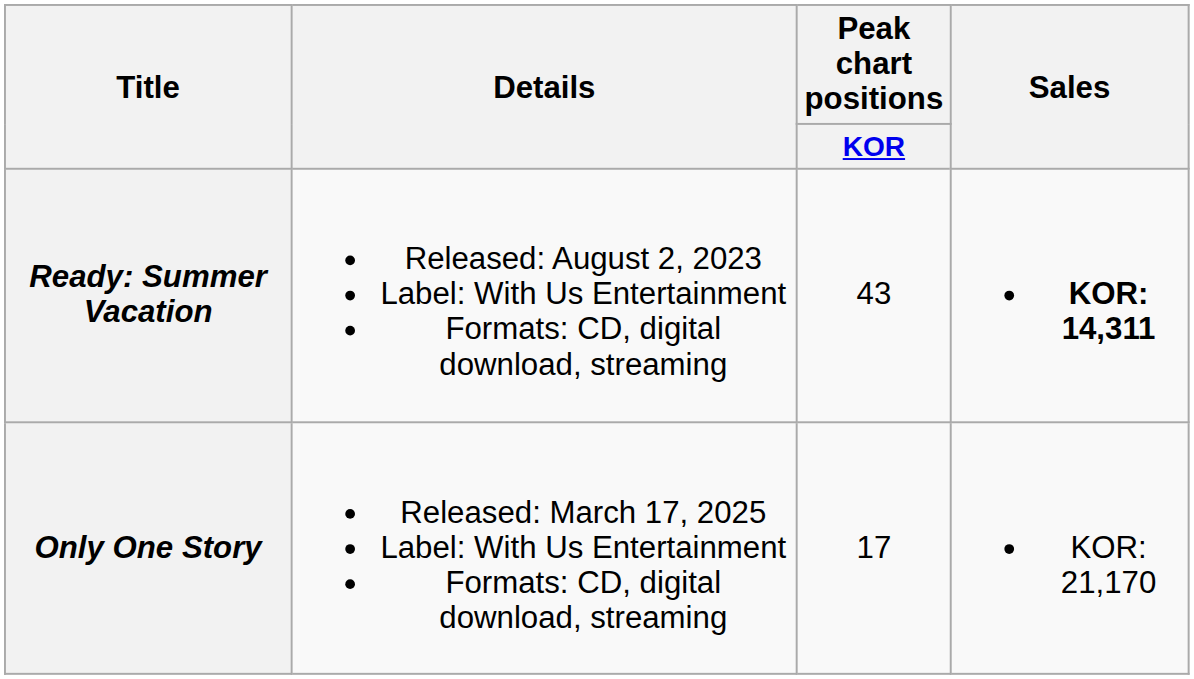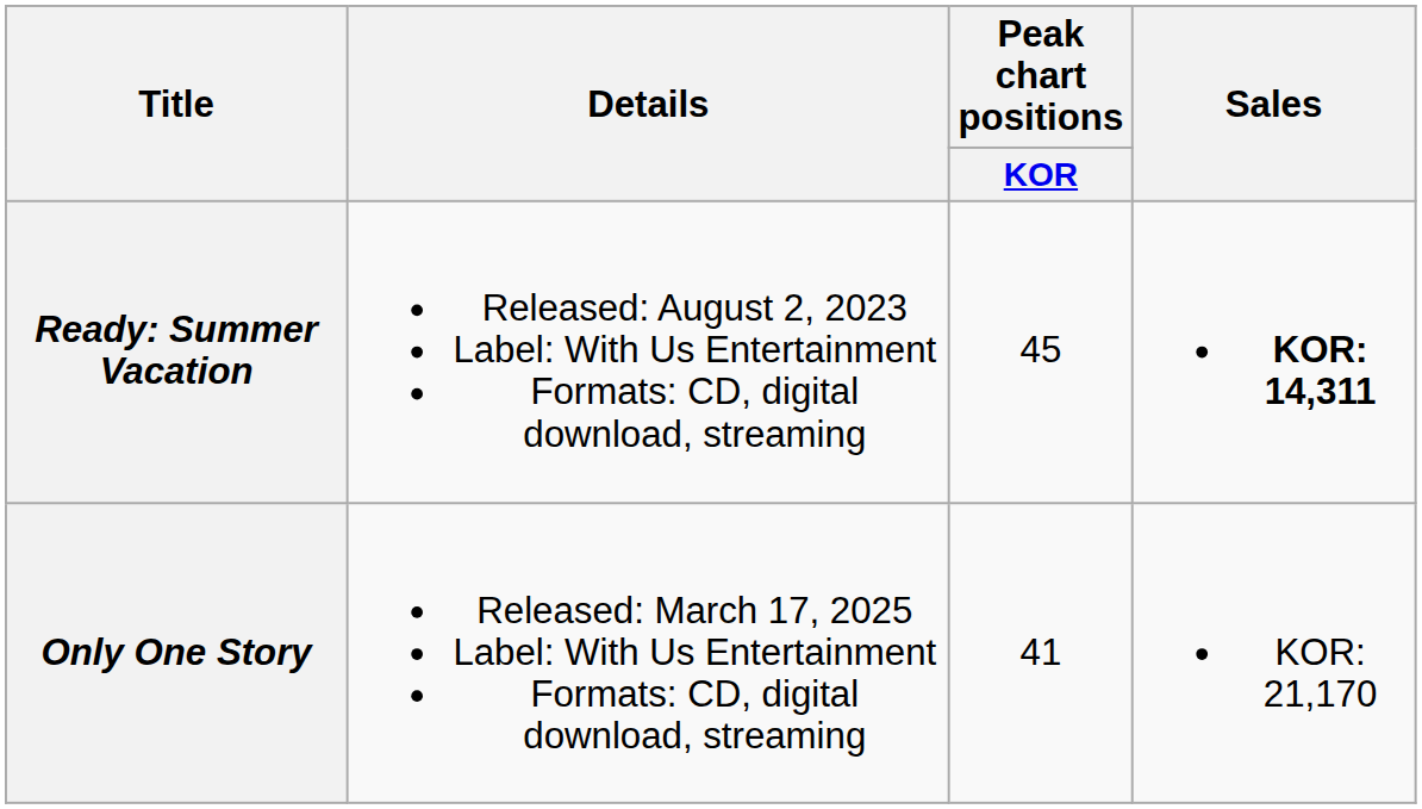 <table class="wikitable plainrowheaders" style="text-align:center">
 <tr>
 <th scope="col" rowspan="2">Title</th>
 <th scope="col" rowspan="2">Details</th>
 <th scope="col">Peak chart positions</th>
 <th scope="col" rowspan="2">Sales</th>
 </tr>
 <tr>
 <th scope="col" style="font-size:90%; width:3em"><a href='#'>KOR</a><br></th>
 </tr>
 <tr>
 <th scope="row"><em>Ready: Summer Vacation</em></th>
 <td><br><ul><li>Released: August 2, 2023</li><li>Label: With Us Entertainment</li><li>Formats: CD, digital download, streaming</li></ul></td>
-<td>43</td>
+<td>45</td>
 <td><strong><br><ul><li>KOR: 14,311</li></ul></strong></td>
 </tr>
 <tr>
 <th scope="row"><em>Only One Story</em></th>
 <td><br><ul><li>Released: March 17, 2025</li><li>Label: With Us Entertainment</li><li>Formats: CD, digital download, streaming</li></ul></td>
-<td>17</td>
+<td>41</td>
 <td><br><ul><li>KOR: 21,170</li></ul></td>
 </tr>
 </table>
